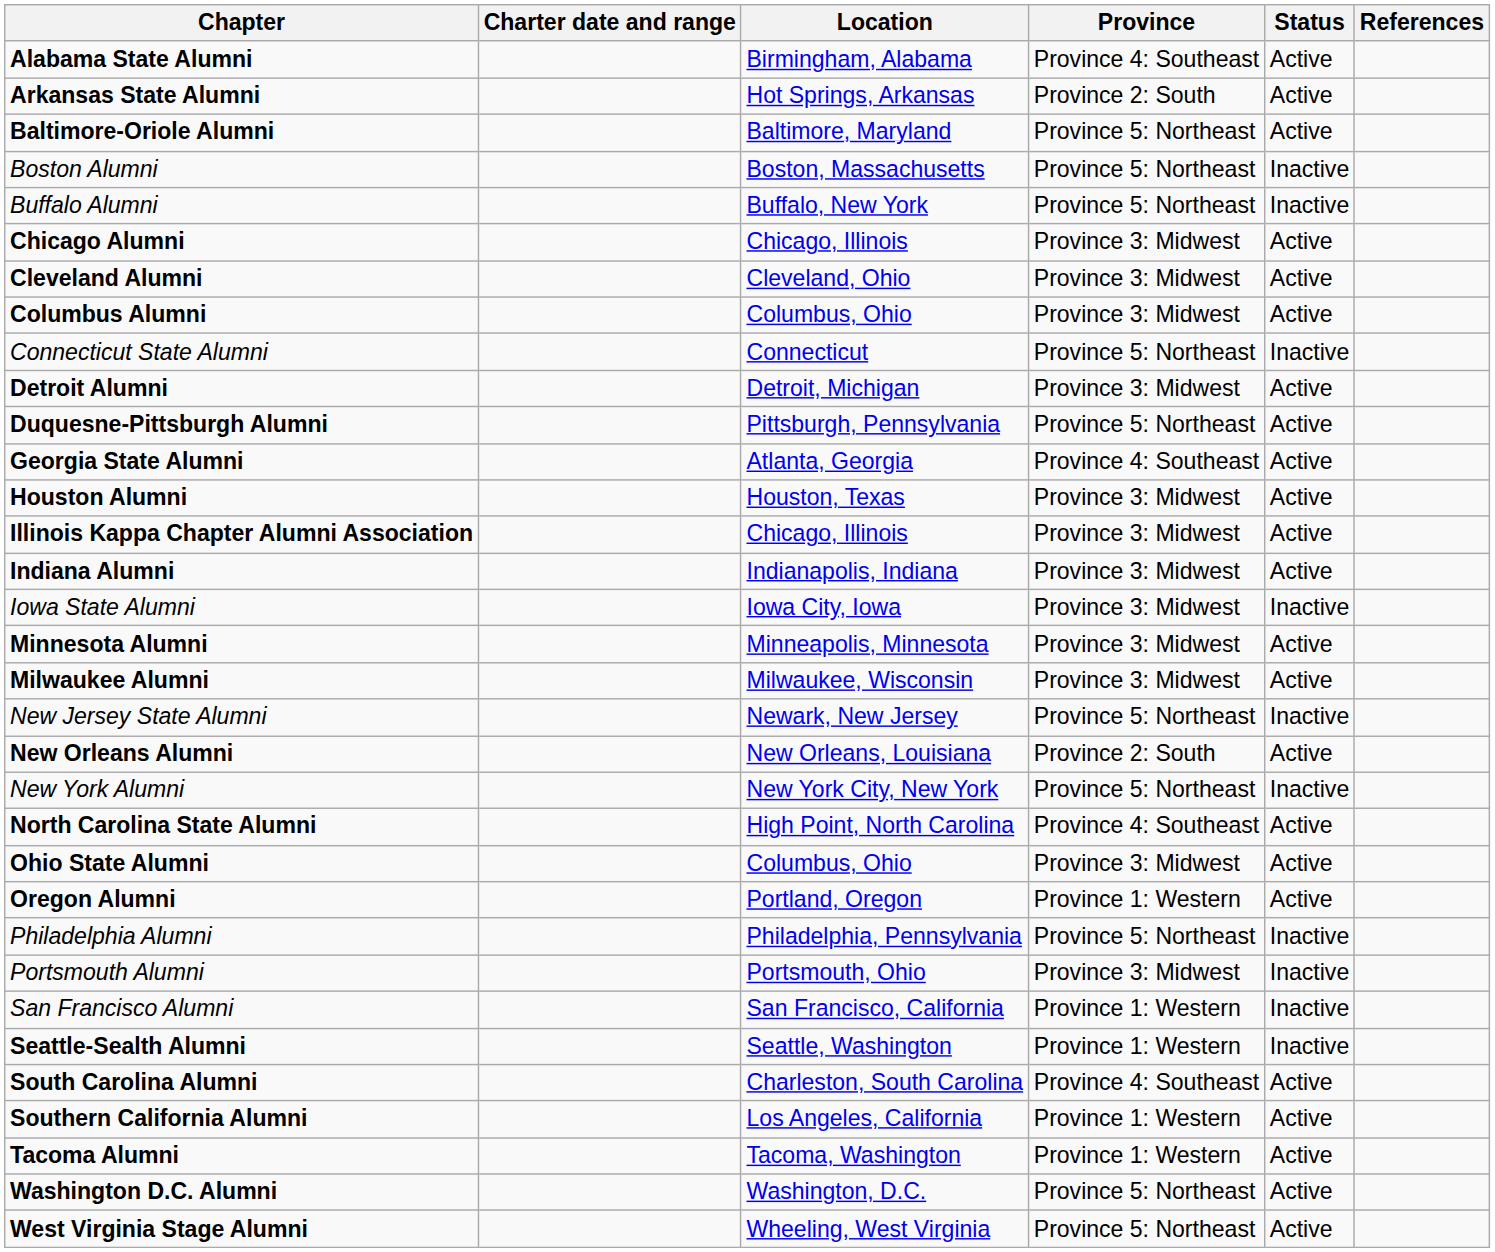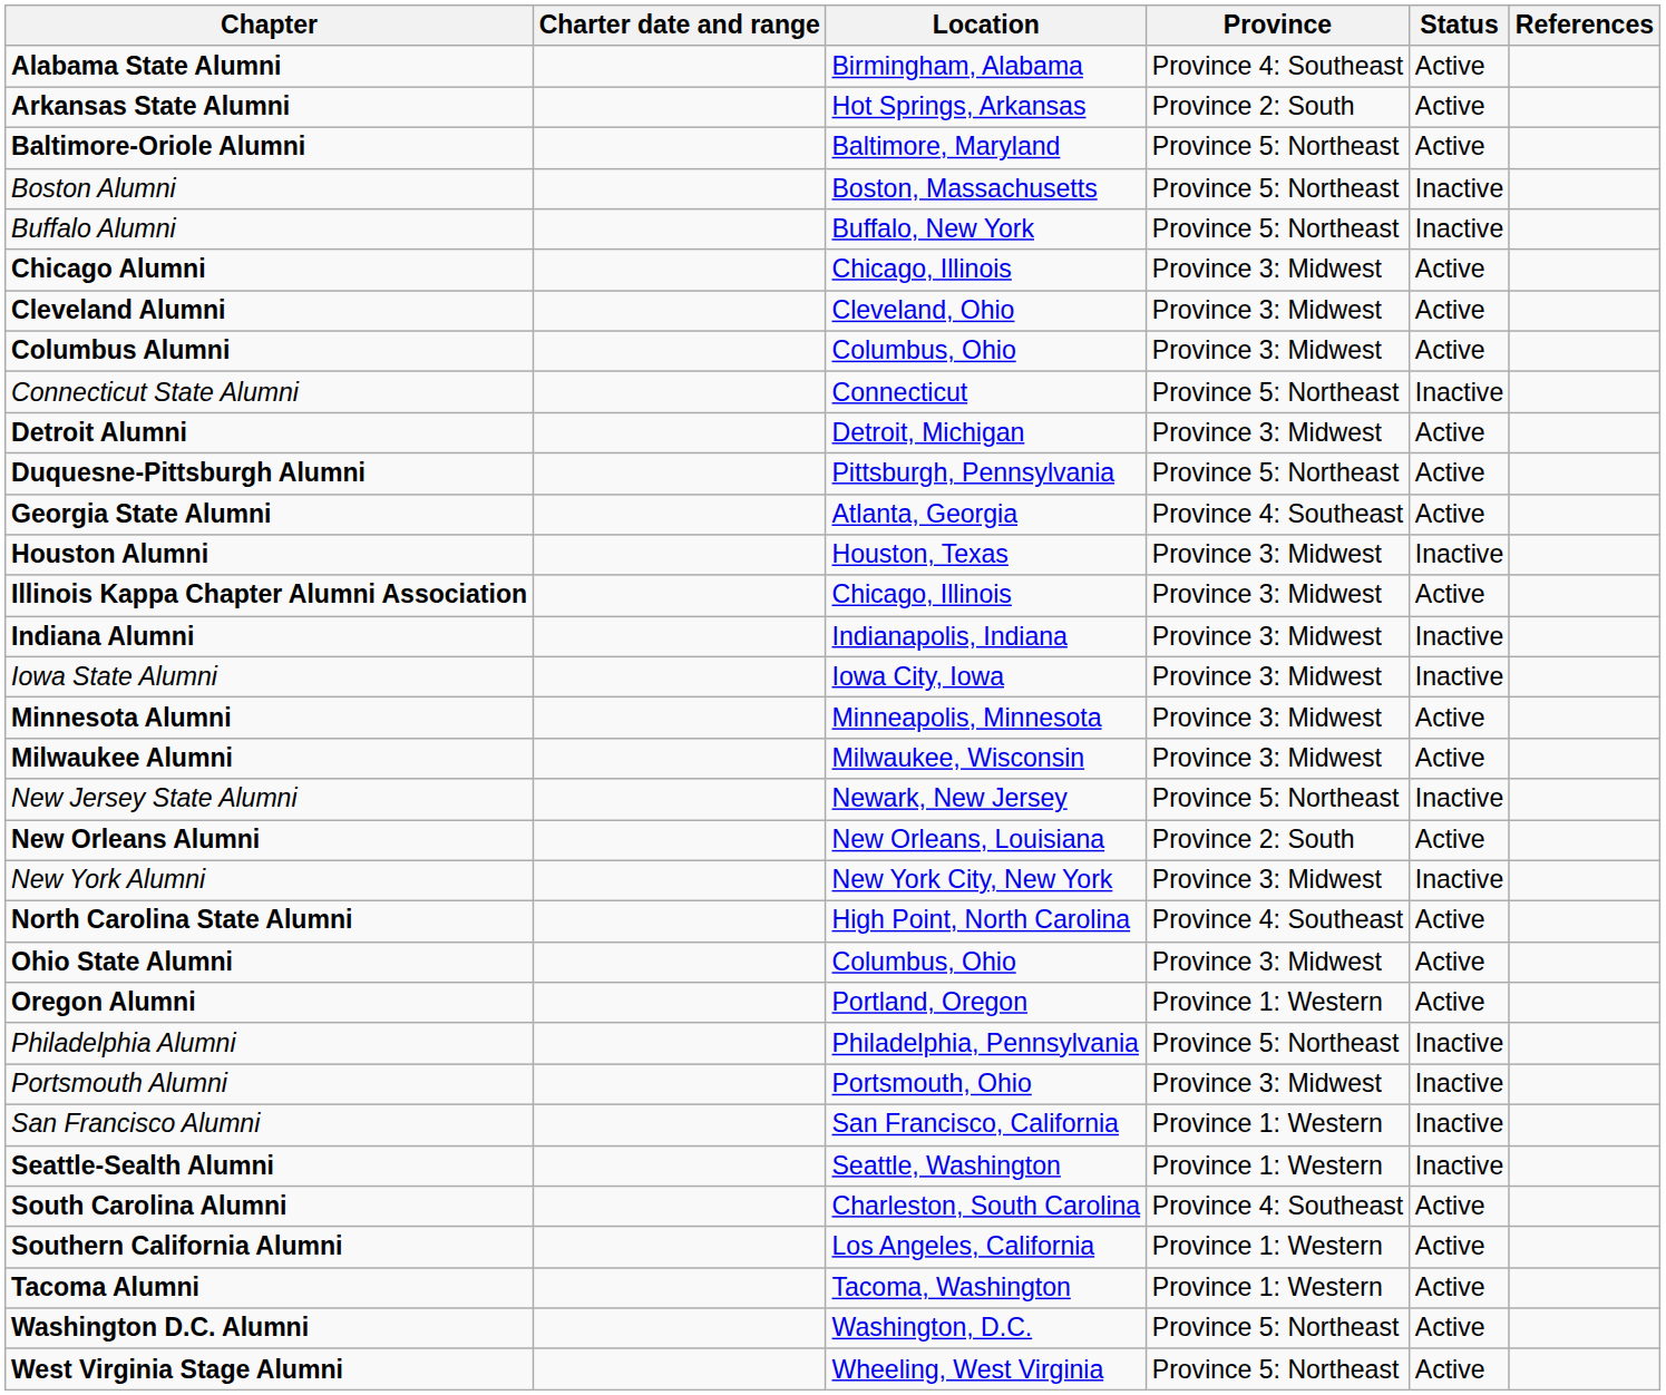 <table class="wikitable sortable">
 <tr>
 <th>Chapter</th>
 <th>Charter date and range</th>
 <th>Location</th>
 <th>Province</th>
 <th>Status</th>
 <th>References</th>
 </tr>
 <tr>
 <td><strong>Alabama State Alumni</strong></td>
 <td></td>
 <td><a href='#'>Birmingham, Alabama</a></td>
 <td>Province 4: Southeast</td>
 <td>Active</td>
 <td></td>
 </tr>
 <tr>
 <td><strong>Arkansas State Alumni</strong></td>
 <td></td>
 <td><a href='#'>Hot Springs, Arkansas</a></td>
 <td>Province 2: South</td>
 <td>Active</td>
 <td></td>
 </tr>
 <tr>
 <td><strong>Baltimore-Oriole Alumni</strong></td>
 <td></td>
 <td><a href='#'>Baltimore, Maryland</a></td>
 <td>Province 5: Northeast</td>
 <td>Active</td>
 <td></td>
 </tr>
 <tr>
 <td><em>Boston Alumni</em></td>
 <td></td>
 <td><a href='#'>Boston, Massachusetts</a></td>
 <td>Province 5: Northeast</td>
 <td>Inactive</td>
 <td></td>
 </tr>
 <tr>
 <td><em>Buffalo Alumni</em></td>
 <td></td>
 <td><a href='#'>Buffalo, New York</a></td>
 <td>Province 5: Northeast</td>
 <td>Inactive</td>
 <td></td>
 </tr>
 <tr>
 <td><strong>Chicago Alumni</strong></td>
 <td></td>
 <td><a href='#'>Chicago, Illinois</a></td>
 <td>Province 3: Midwest</td>
 <td>Active</td>
 <td></td>
 </tr>
 <tr>
 <td><strong>Cleveland Alumni</strong></td>
 <td></td>
 <td><a href='#'>Cleveland, Ohio</a></td>
 <td>Province 3: Midwest</td>
 <td>Active</td>
 <td></td>
 </tr>
 <tr>
 <td><strong>Columbus Alumni</strong></td>
 <td></td>
 <td><a href='#'>Columbus, Ohio</a></td>
 <td>Province 3: Midwest</td>
 <td>Active</td>
 <td></td>
 </tr>
 <tr>
 <td><em>Connecticut State Alumni</em></td>
 <td></td>
 <td><a href='#'>Connecticut</a></td>
 <td>Province 5: Northeast</td>
 <td>Inactive</td>
 <td></td>
 </tr>
 <tr>
 <td><strong>Detroit Alumni</strong></td>
 <td></td>
 <td><a href='#'>Detroit, Michigan</a></td>
 <td>Province 3: Midwest</td>
 <td>Active</td>
 <td></td>
 </tr>
 <tr>
 <td><strong>Duquesne-Pittsburgh Alumni</strong></td>
 <td></td>
 <td><a href='#'>Pittsburgh, Pennsylvania</a></td>
 <td>Province 5: Northeast</td>
 <td>Active</td>
 <td></td>
 </tr>
 <tr>
 <td><strong>Georgia State Alumni</strong></td>
 <td></td>
 <td><a href='#'>Atlanta, Georgia</a></td>
 <td>Province 4: Southeast</td>
 <td>Active</td>
 <td></td>
 </tr>
 <tr>
 <td><strong>Houston Alumni</strong></td>
 <td></td>
 <td><a href='#'>Houston, Texas</a></td>
 <td>Province 3: Midwest</td>
-<td>Active</td>
+<td>Inactive</td>
 <td></td>
 </tr>
 <tr>
 <td><strong>Illinois Kappa Chapter Alumni Association</strong></td>
 <td></td>
 <td><a href='#'>Chicago, Illinois</a></td>
 <td>Province 3: Midwest</td>
 <td>Active</td>
 <td></td>
 </tr>
 <tr>
 <td><strong>Indiana Alumni</strong></td>
 <td></td>
 <td><a href='#'>Indianapolis, Indiana</a></td>
 <td>Province 3: Midwest</td>
-<td>Active</td>
+<td>Inactive</td>
 <td></td>
 </tr>
 <tr>
 <td><em>Iowa State Alumni</em></td>
 <td></td>
 <td><a href='#'>Iowa City, Iowa</a></td>
 <td>Province 3: Midwest</td>
 <td>Inactive</td>
 <td></td>
 </tr>
 <tr>
 <td><strong>Minnesota Alumni</strong></td>
 <td></td>
 <td><a href='#'>Minneapolis, Minnesota</a></td>
 <td>Province 3: Midwest</td>
 <td>Active</td>
 <td></td>
 </tr>
 <tr>
 <td><strong>Milwaukee Alumni</strong></td>
 <td></td>
 <td><a href='#'>Milwaukee, Wisconsin</a></td>
 <td>Province 3: Midwest</td>
 <td>Active</td>
 <td></td>
 </tr>
 <tr>
 <td><em>New Jersey State Alumni</em></td>
 <td></td>
 <td><a href='#'>Newark, New Jersey</a></td>
 <td>Province 5: Northeast</td>
 <td>Inactive</td>
 <td></td>
 </tr>
 <tr>
 <td><strong>New Orleans Alumni</strong></td>
 <td></td>
 <td><a href='#'>New Orleans, Louisiana</a></td>
 <td>Province 2: South</td>
 <td>Active</td>
 <td></td>
 </tr>
 <tr>
 <td><em>New York Alumni</em></td>
 <td></td>
 <td><a href='#'>New York City, New York</a></td>
-<td>Province 5: Northeast</td>
+<td>Province 3: Midwest</td>
 <td>Inactive</td>
 <td></td>
 </tr>
 <tr>
 <td><strong>North Carolina State Alumni</strong></td>
 <td></td>
 <td><a href='#'>High Point, North Carolina</a></td>
 <td>Province 4: Southeast</td>
 <td>Active</td>
 <td></td>
 </tr>
 <tr>
 <td><strong>Ohio State Alumni</strong></td>
 <td></td>
 <td><a href='#'>Columbus, Ohio</a></td>
 <td>Province 3: Midwest</td>
 <td>Active</td>
 <td></td>
 </tr>
 <tr>
 <td><strong>Oregon Alumni</strong></td>
 <td></td>
 <td><a href='#'>Portland, Oregon</a></td>
 <td>Province 1: Western</td>
 <td>Active</td>
 <td></td>
 </tr>
 <tr>
 <td><em>Philadelphia Alumni</em></td>
 <td></td>
 <td><a href='#'>Philadelphia, Pennsylvania</a></td>
 <td>Province 5: Northeast</td>
 <td>Inactive</td>
 <td></td>
 </tr>
 <tr>
 <td><em>Portsmouth Alumni</em></td>
 <td></td>
 <td><a href='#'>Portsmouth, Ohio</a></td>
 <td>Province 3: Midwest</td>
 <td>Inactive</td>
 <td></td>
 </tr>
 <tr>
 <td><em>San Francisco Alumni</em></td>
 <td></td>
 <td><a href='#'>San Francisco, California</a></td>
 <td>Province 1: Western</td>
 <td>Inactive</td>
 <td></td>
 </tr>
 <tr>
 <td><strong>Seattle-Sealth Alumni</strong></td>
 <td></td>
 <td><a href='#'>Seattle, Washington</a></td>
 <td>Province 1: Western</td>
 <td>Inactive</td>
 <td></td>
 </tr>
 <tr>
 <td><strong>South Carolina Alumni</strong></td>
 <td></td>
 <td><a href='#'>Charleston, South Carolina</a></td>
 <td>Province 4: Southeast</td>
 <td>Active</td>
 <td></td>
 </tr>
 <tr>
 <td><strong>Southern California Alumni</strong></td>
 <td></td>
 <td><a href='#'>Los Angeles, California</a></td>
 <td>Province 1: Western</td>
 <td>Active</td>
 <td></td>
 </tr>
 <tr>
 <td><strong>Tacoma Alumni</strong></td>
 <td></td>
 <td><a href='#'>Tacoma, Washington</a></td>
 <td>Province 1: Western</td>
 <td>Active</td>
 <td></td>
 </tr>
 <tr>
 <td><strong>Washington D.C. Alumni</strong></td>
 <td></td>
 <td><a href='#'>Washington, D.C.</a></td>
 <td>Province 5: Northeast</td>
 <td>Active</td>
 <td></td>
 </tr>
 <tr>
 <td><strong>West Virginia Stage Alumni</strong></td>
 <td></td>
 <td><a href='#'>Wheeling, West Virginia</a></td>
 <td>Province 5: Northeast</td>
 <td>Active</td>
 <td></td>
 </tr>
 </table>
